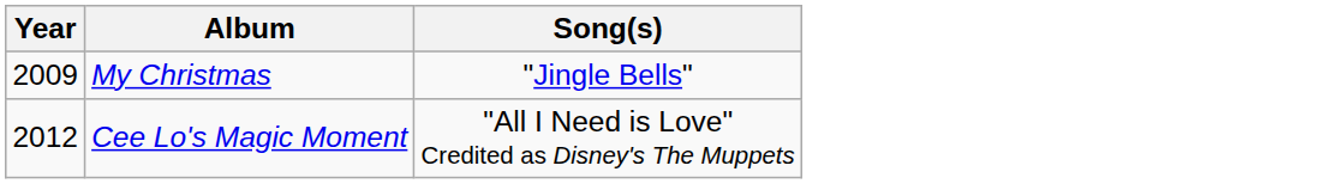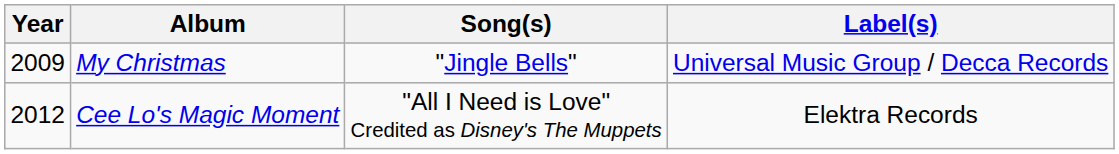 <table class="wikitable">
 <tr>
 <th>Year</th>
 <th>Album</th>
 <th>Song(s)</th>
+<th><a href='#'>Label(s)</a></th>
 </tr>
 <tr>
 <td style="text-align:center;">2009</td>
 <td style="text-align:left;"><em><a href='#'>My Christmas</a></em></td>
 <td style="text-align:center;">"<a href='#'>Jingle Bells</a>"</td>
+<td style="text-align:center;"><a href='#'>Universal Music Group</a> / <a href='#'>Decca Records</a></td>
 </tr>
 <tr>
 <td style="text-align:center;">2012</td>
 <td style="text-align:left;"><em><a href='#'>Cee Lo's Magic Moment</a></em></td>
 <td style="text-align:center;">"All I Need is Love"<br><small>Credited as <em>Disney's The Muppets</em></small></td>
+<td style="text-align:center;">Elektra Records</td>
 </tr>
 </table>
